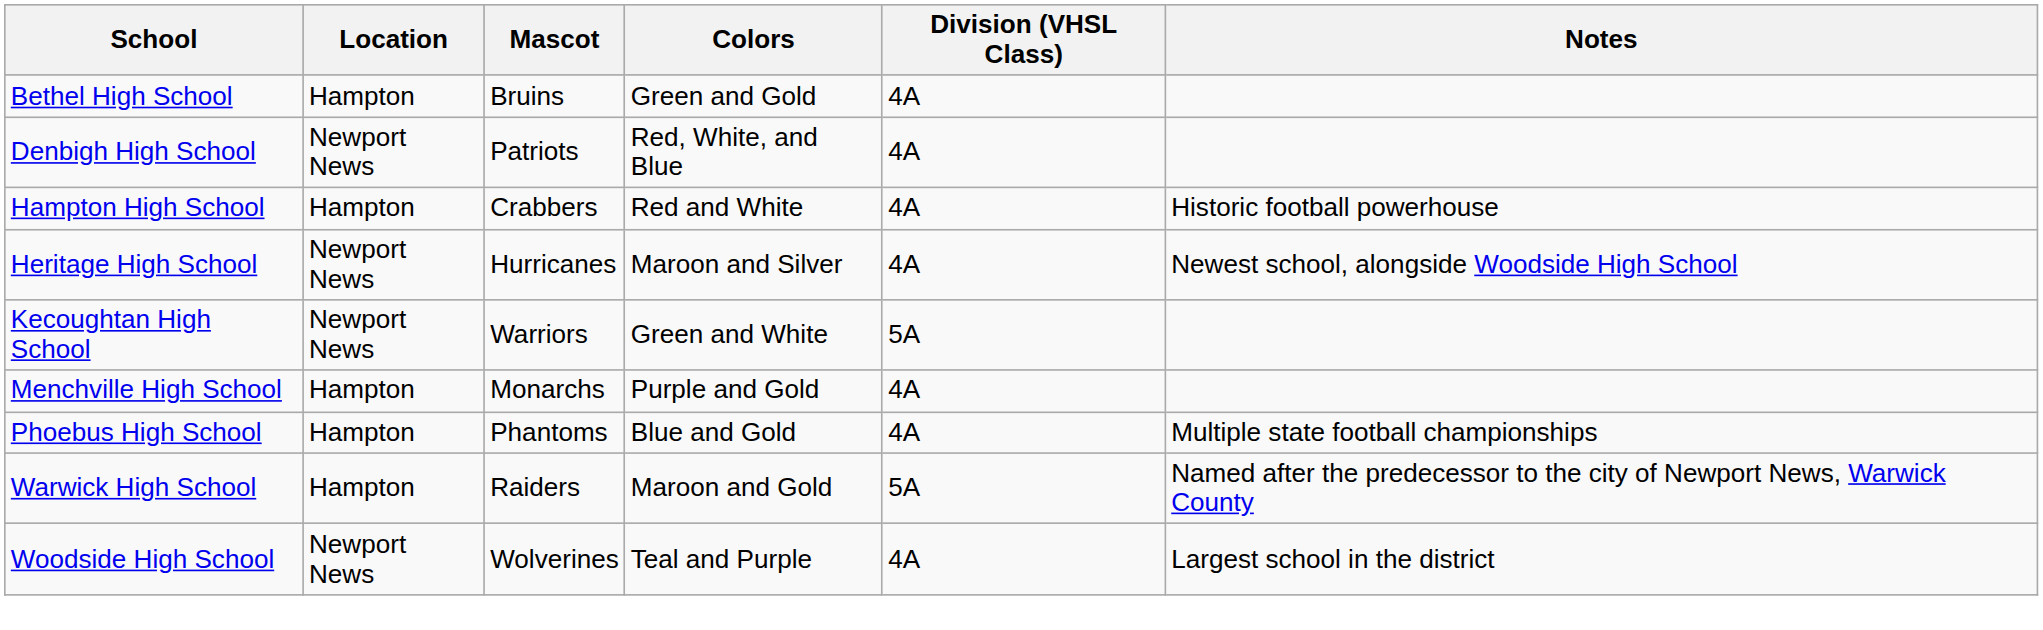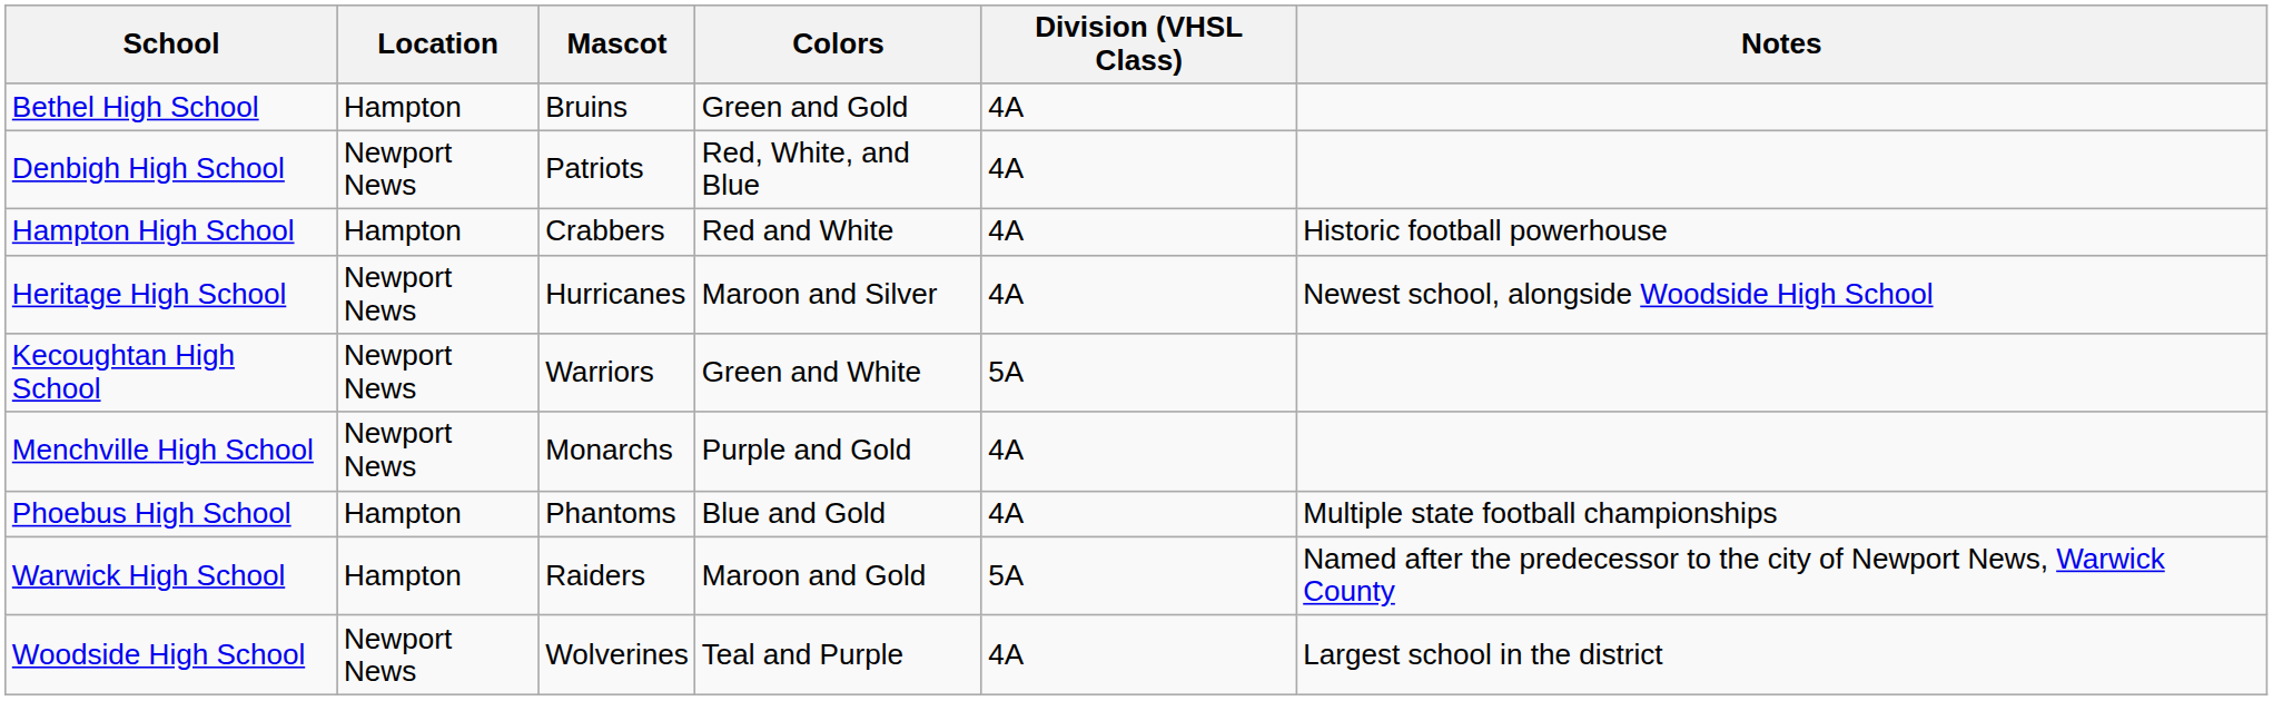 <table class="wikitable sortable">
 <tr>
 <th>School</th>
 <th>Location</th>
 <th>Mascot</th>
 <th>Colors</th>
 <th>Division (VHSL Class)</th>
 <th>Notes</th>
 </tr>
 <tr>
 <td><a href='#'>Bethel High School</a></td>
 <td>Hampton</td>
 <td>Bruins</td>
 <td> Green and  Gold</td>
 <td>4A</td>
 <td></td>
 </tr>
 <tr>
 <td><a href='#'>Denbigh High School</a></td>
 <td>Newport News</td>
 <td>Patriots</td>
 <td> Red,  White, and  Blue</td>
 <td>4A</td>
 <td></td>
 </tr>
 <tr>
 <td><a href='#'>Hampton High School</a></td>
 <td>Hampton</td>
 <td>Crabbers</td>
 <td> Red and  White</td>
 <td>4A</td>
 <td>Historic football powerhouse</td>
 </tr>
 <tr>
 <td><a href='#'>Heritage High School</a></td>
 <td>Newport News</td>
 <td>Hurricanes</td>
 <td> Maroon and  Silver</td>
 <td>4A</td>
 <td>Newest school, alongside <a href='#'>Woodside High School</a></td>
 </tr>
 <tr>
 <td><a href='#'>Kecoughtan High School</a></td>
 <td>Newport News</td>
 <td>Warriors</td>
 <td> Green and  White</td>
 <td>5A</td>
 <td></td>
 </tr>
 <tr>
 <td><a href='#'>Menchville High School</a></td>
-<td>Hampton</td>
+<td>Newport News</td>
 <td>Monarchs</td>
 <td> Purple and  Gold</td>
 <td>4A</td>
 <td></td>
 </tr>
 <tr>
 <td><a href='#'>Phoebus High School</a></td>
 <td>Hampton</td>
 <td>Phantoms</td>
 <td> Blue and  Gold</td>
 <td>4A</td>
 <td>Multiple state football championships</td>
 </tr>
 <tr>
 <td><a href='#'>Warwick High School</a></td>
 <td>Hampton</td>
 <td>Raiders</td>
 <td> Maroon and  Gold</td>
 <td>5A</td>
 <td>Named after the predecessor to the city of Newport News, <a href='#'> Warwick County</a></td>
 </tr>
 <tr>
 <td><a href='#'>Woodside High School</a></td>
 <td>Newport News</td>
 <td>Wolverines</td>
 <td> Teal and  Purple</td>
 <td>4A</td>
 <td>Largest school in the district</td>
 </tr>
 </table>
